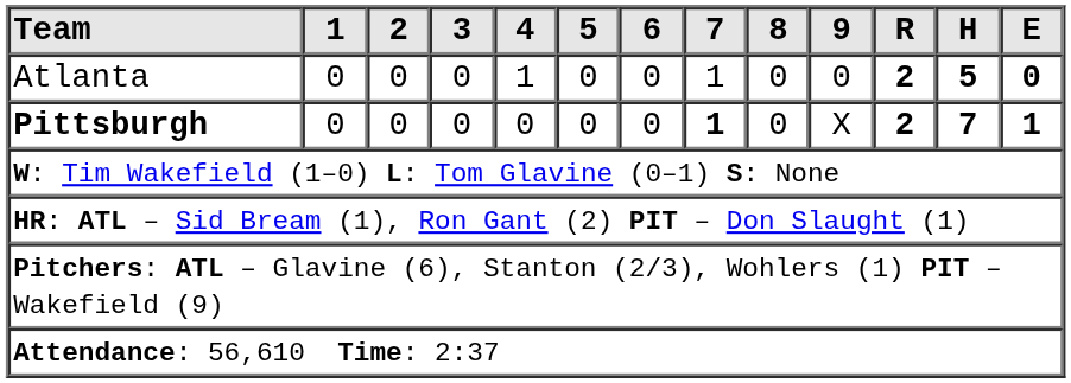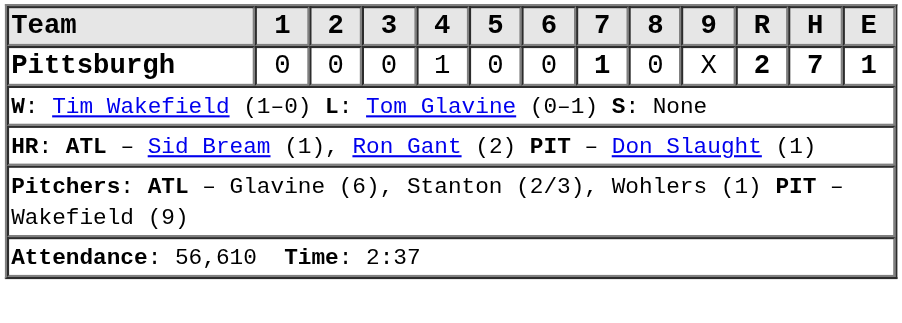 <table border="1" cellspacing="0"  style="width:425px; margin-left:3em;">
 <tr style="text-align:center; background:#e6e6e6;">
 <th style="text-align:left; width:28%;">Team</th>
 <th width=6%>1</th>
 <th width=6%>2</th>
 <th width=6%>3</th>
 <th width=6%>4</th>
 <th width=6%>5</th>
 <th width=6%>6</th>
 <th width=6%>7</th>
 <th width=6%>8</th>
 <th width=6%>9</th>
 <th width=6%>R</th>
 <th width=6%>H</th>
 <th width=6%>E</th>
 </tr>
 <tr style="text-align:center;">
-<td align=left>Atlanta</td>
+<td align=left><strong>Pittsburgh</strong></td>
 <td>0</td>
 <td>0</td>
 <td>0</td>
 <td>1</td>
-<td>0</td>
-<td>0</td>
-<td>1</td>
-<td>0</td>
-<td>0</td>
-<td><strong>2</strong></td>
-<td><strong>5</strong></td>
-<td><strong>0</strong></td>
-</tr>
-<tr style="text-align:center;">
-<td align=left><strong>Pittsburgh</strong></td>
-<td>0</td>
-<td>0</td>
-<td>0</td>
-<td>0</td>
 <td>0</td>
 <td>0</td>
 <td><strong>1</strong></td>
 <td>0</td>
 <td>X</td>
 <td><strong>2</strong></td>
 <td><strong>7</strong></td>
 <td><strong>1</strong></td>
 </tr>
 <tr style="text-align:left;">
 <td colspan=13><small><strong>W</strong>: <a href='#'>Tim Wakefield</a> (1–0)   <strong>L</strong>: <a href='#'>Tom Glavine</a> (0–1)   <strong>S</strong>: None</small></td>
 </tr>
 <tr style="text-align:left;">
 <td colspan=13><small><strong>HR</strong>: <strong>ATL</strong> – <a href='#'>Sid Bream</a> (1), <a href='#'>Ron Gant</a> (2)  <strong>PIT</strong> – <a href='#'>Don Slaught</a> (1)</small></td>
 </tr>
 <tr style="text-align:left;">
 <td colspan=13><small><strong>Pitchers</strong>: <strong>ATL</strong> – Glavine (6), Stanton (2/3), Wohlers (1)  <strong>PIT</strong> – Wakefield (9)</small></td>
 </tr>
 <tr style="text-align:left;">
 <td colspan=13><small><strong>Attendance</strong>: 56,610  <strong>Time</strong>: 2:37</small></td>
 </tr>
 </table>
